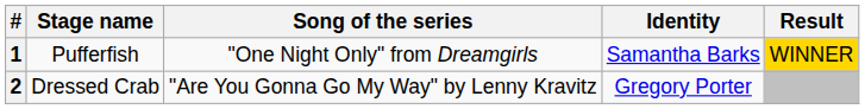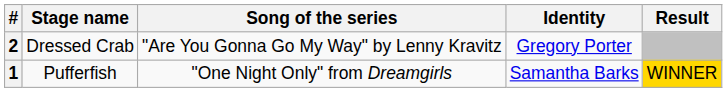 <table class="wikitable plainrowheaders" style="text-align: center;">
 <tr>
 <th>#</th>
 <th>Stage name</th>
 <th>Song of the series</th>
 <th>Identity</th>
 <th>Result</th>
 </tr>
 <tr>
+<th>2</th>
+<td>Dressed Crab</td>
+<td>"Are You Gonna Go My Way" by Lenny Kravitz</td>
+<td><a href='#'>Gregory Porter</a></td>
+<td bgcolor=silver></td>
+</tr>
+<tr>
 <th>1</th>
 <td>Pufferfish</td>
 <td>"One Night Only" from <em>Dreamgirls</em></td>
 <td><a href='#'>Samantha Barks</a></td>
 <td bgcolor=gold>WINNER</td>
 </tr>
-<tr>
-<th>2</th>
-<td>Dressed Crab</td>
-<td>"Are You Gonna Go My Way" by Lenny Kravitz</td>
-<td><a href='#'>Gregory Porter</a></td>
-<td bgcolor=silver></td>
-</tr>
 </table>
